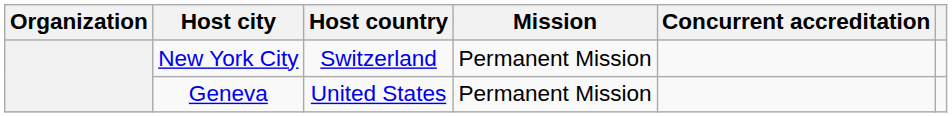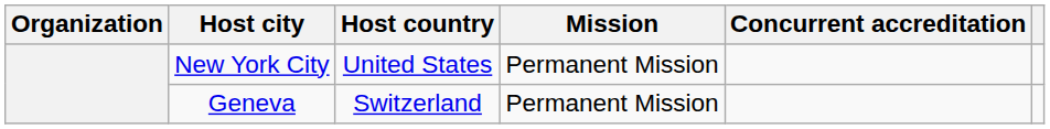 <table class="wikitable plainrowheaders" style="text-align:center;">
 <tr>
 <th scope="col">Organization</th>
 <th scope="col">Host city</th>
 <th scope="col">Host country</th>
 <th scope="col">Mission</th>
 <th scope="col">Concurrent accreditation</th>
 <th scope="col"></th>
 </tr>
 <tr>
 <th scope="row" rowspan="3"></th>
 <td><a href='#'>New York City</a></td>
-<td><a href='#'>Switzerland</a></td>
+<td><a href='#'>United States</a></td>
 <td>Permanent Mission</td>
 <td></td>
 <td></td>
 </tr>
 <tr>
 <td><a href='#'>Geneva</a></td>
-<td><a href='#'>United States</a></td>
+<td><a href='#'>Switzerland</a></td>
 <td>Permanent Mission</td>
 <td></td>
 <td></td>
 </tr>
 </table>
